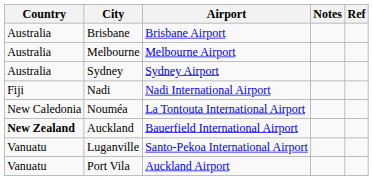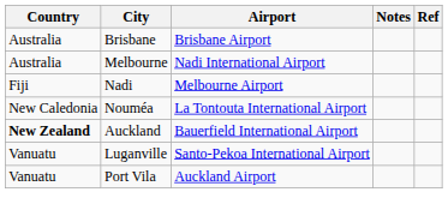 <table class="sortable wikitable tocccolors">
 <tr>
 <th>Country</th>
 <th>City</th>
 <th>Airport</th>
 <th class="unsortable">Notes</th>
 <th>Ref</th>
 </tr>
 <tr>
 <td>Australia</td>
 <td>Brisbane</td>
 <td><a href='#'>Brisbane Airport</a></td>
 <td align=center></td>
 <td align=center></td>
 </tr>
 <tr>
 <td>Australia</td>
 <td>Melbourne</td>
-<td><a href='#'>Melbourne Airport</a></td>
-<td align=center></td>
-<td align=center></td>
-</tr>
-<tr>
-<td>Australia</td>
-<td>Sydney</td>
-<td><a href='#'>Sydney Airport</a></td>
+<td><a href='#'>Nadi International Airport</a></td>
 <td align=center></td>
 <td align=center></td>
 </tr>
 <tr>
 <td>Fiji</td>
 <td>Nadi</td>
-<td><a href='#'>Nadi International Airport</a></td>
+<td><a href='#'>Melbourne Airport</a></td>
 <td align=center></td>
 <td align=center></td>
 </tr>
 <tr>
 <td>New Caledonia</td>
 <td>Nouméa</td>
 <td><a href='#'>La Tontouta International Airport</a></td>
 <td align=center></td>
 <td align=center></td>
 </tr>
 <tr>
 <td><strong>New Zealand</strong></td>
 <td>Auckland</td>
 <td><a href='#'>Bauerfield International Airport</a></td>
 <td align=center></td>
 <td align=center></td>
 </tr>
 <tr>
 <td>Vanuatu</td>
 <td>Luganville</td>
 <td><a href='#'>Santo-Pekoa International Airport</a></td>
 <td align=center></td>
 <td align=center></td>
 </tr>
 <tr>
 <td>Vanuatu</td>
 <td>Port Vila</td>
 <td><a href='#'>Auckland Airport</a></td>
 <td align=center></td>
 <td align=center></td>
 </tr>
 </table>
